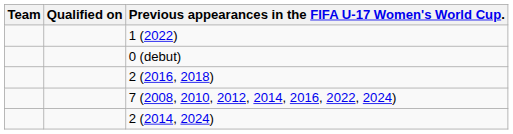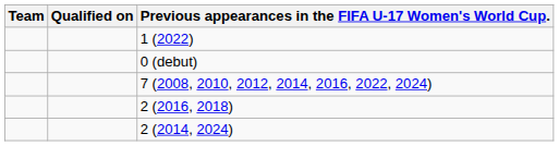 <table class="wikitable sortable">
 <tr>
 <th>Team</th>
 <th>Qualified on</th>
 <th data-sort-type="number">Previous appearances in the <a href='#'>FIFA U-17 Women's World Cup</a>.</th>
 </tr>
 <tr>
 <td></td>
 <td></td>
 <td>1 (<a href='#'>2022</a>)</td>
 </tr>
 <tr>
 <td></td>
 <td></td>
 <td>0 (debut)</td>
 </tr>
 <tr>
 <td></td>
 <td></td>
-<td>2 (<a href='#'>2016</a>, <a href='#'>2018</a>)</td>
+<td>7 (<a href='#'>2008</a>, <a href='#'>2010</a>, <a href='#'>2012</a>, <a href='#'>2014</a>, <a href='#'>2016</a>, <a href='#'>2022</a>, <a href='#'>2024</a>)</td>
 </tr>
 <tr>
 <td></td>
 <td></td>
-<td>7 (<a href='#'>2008</a>, <a href='#'>2010</a>, <a href='#'>2012</a>, <a href='#'>2014</a>, <a href='#'>2016</a>, <a href='#'>2022</a>, <a href='#'>2024</a>)</td>
+<td>2 (<a href='#'>2016</a>, <a href='#'>2018</a>)</td>
 </tr>
 <tr>
 <td></td>
 <td></td>
 <td>2 (<a href='#'>2014</a>, <a href='#'>2024</a>)</td>
 </tr>
 </table>
